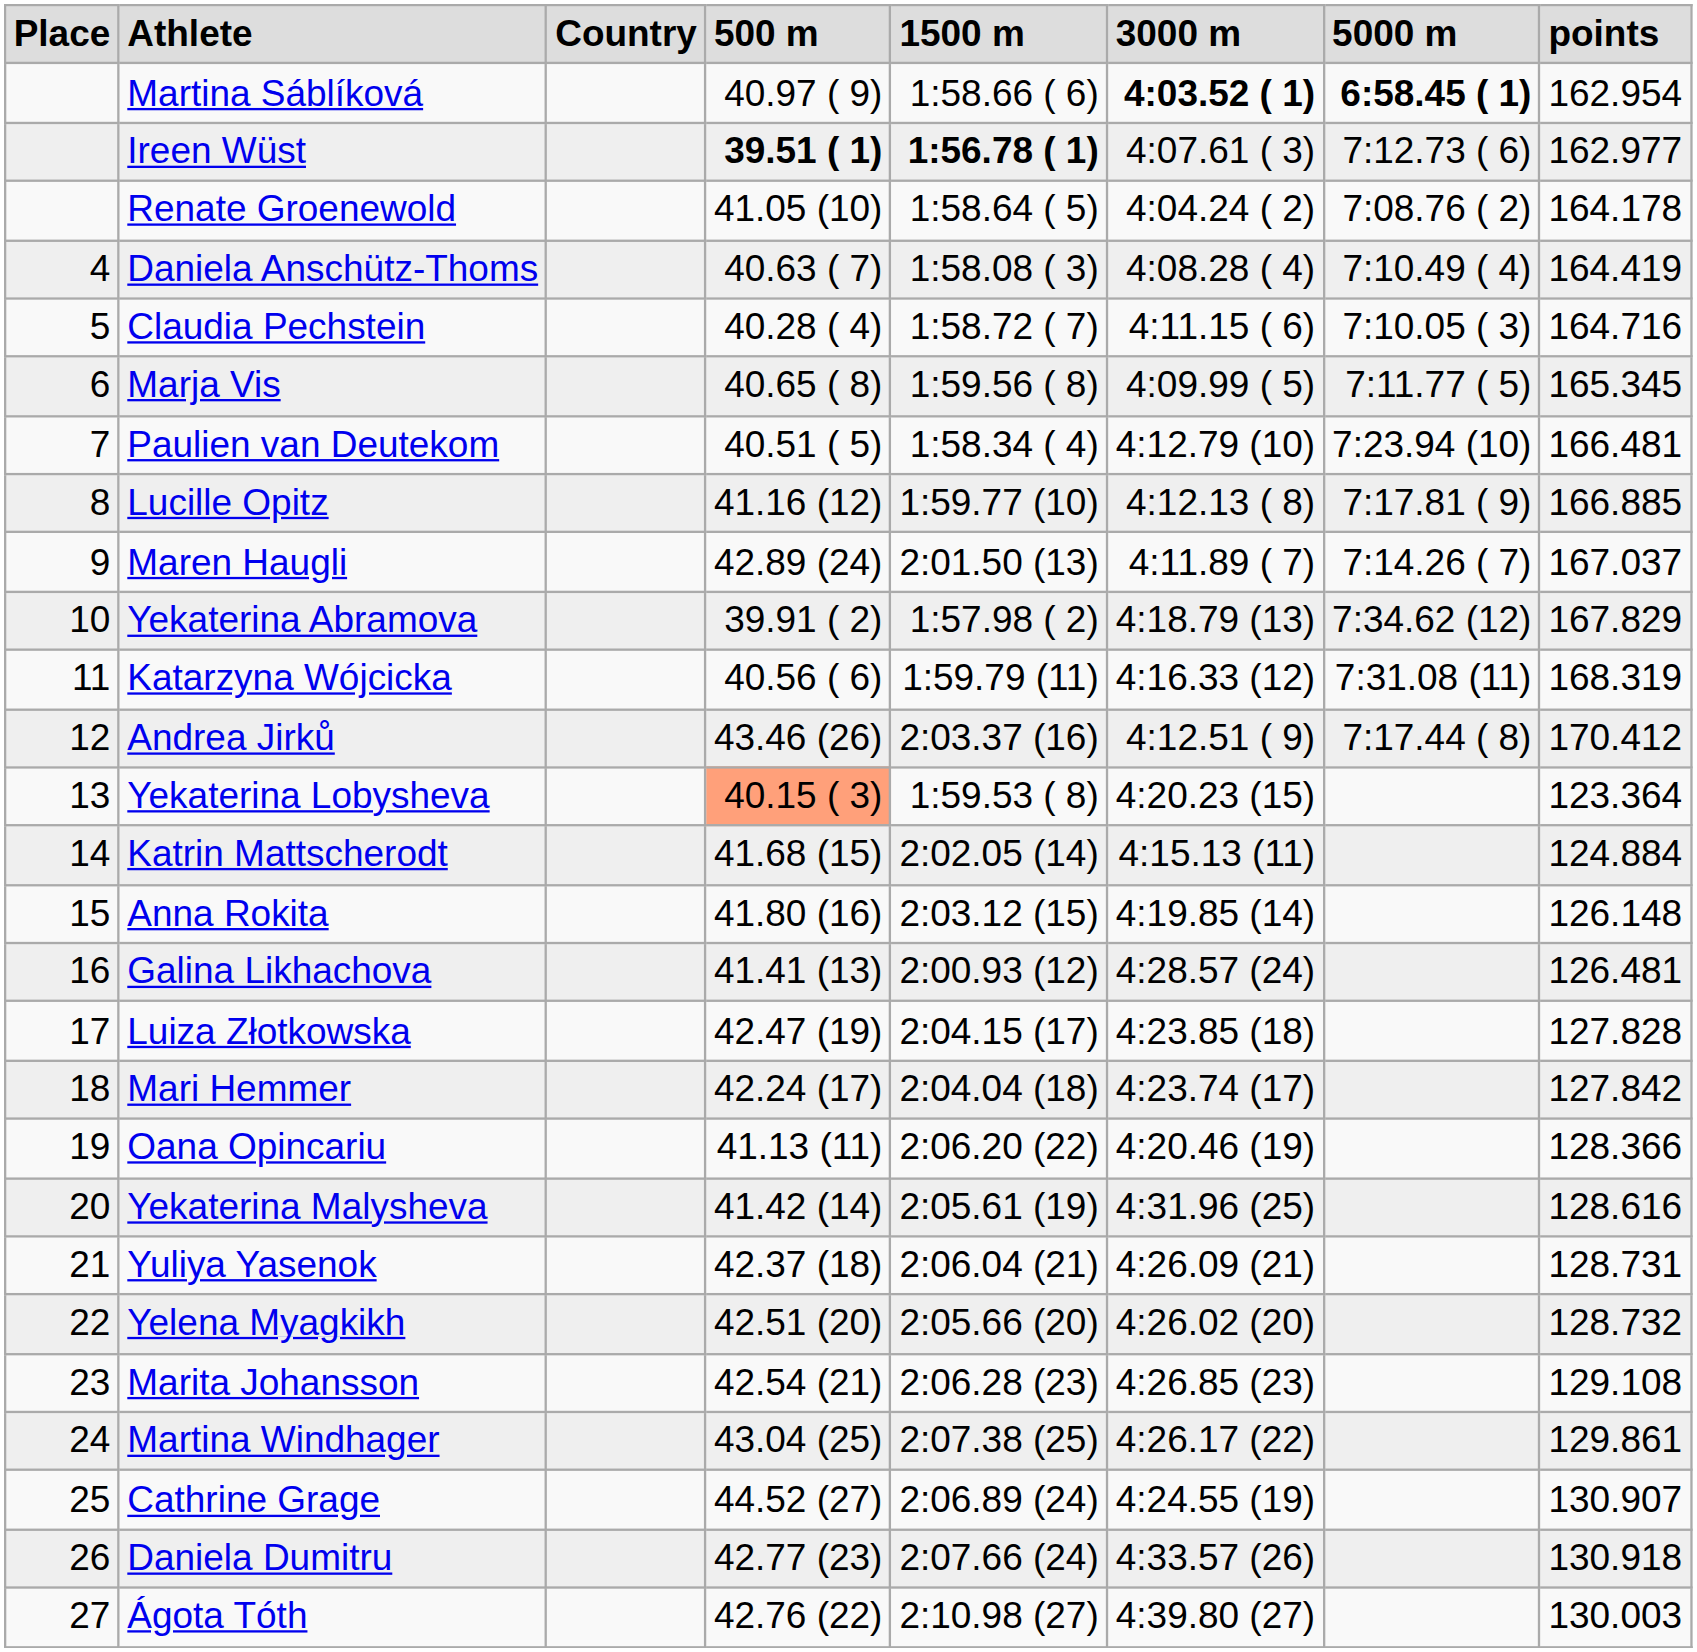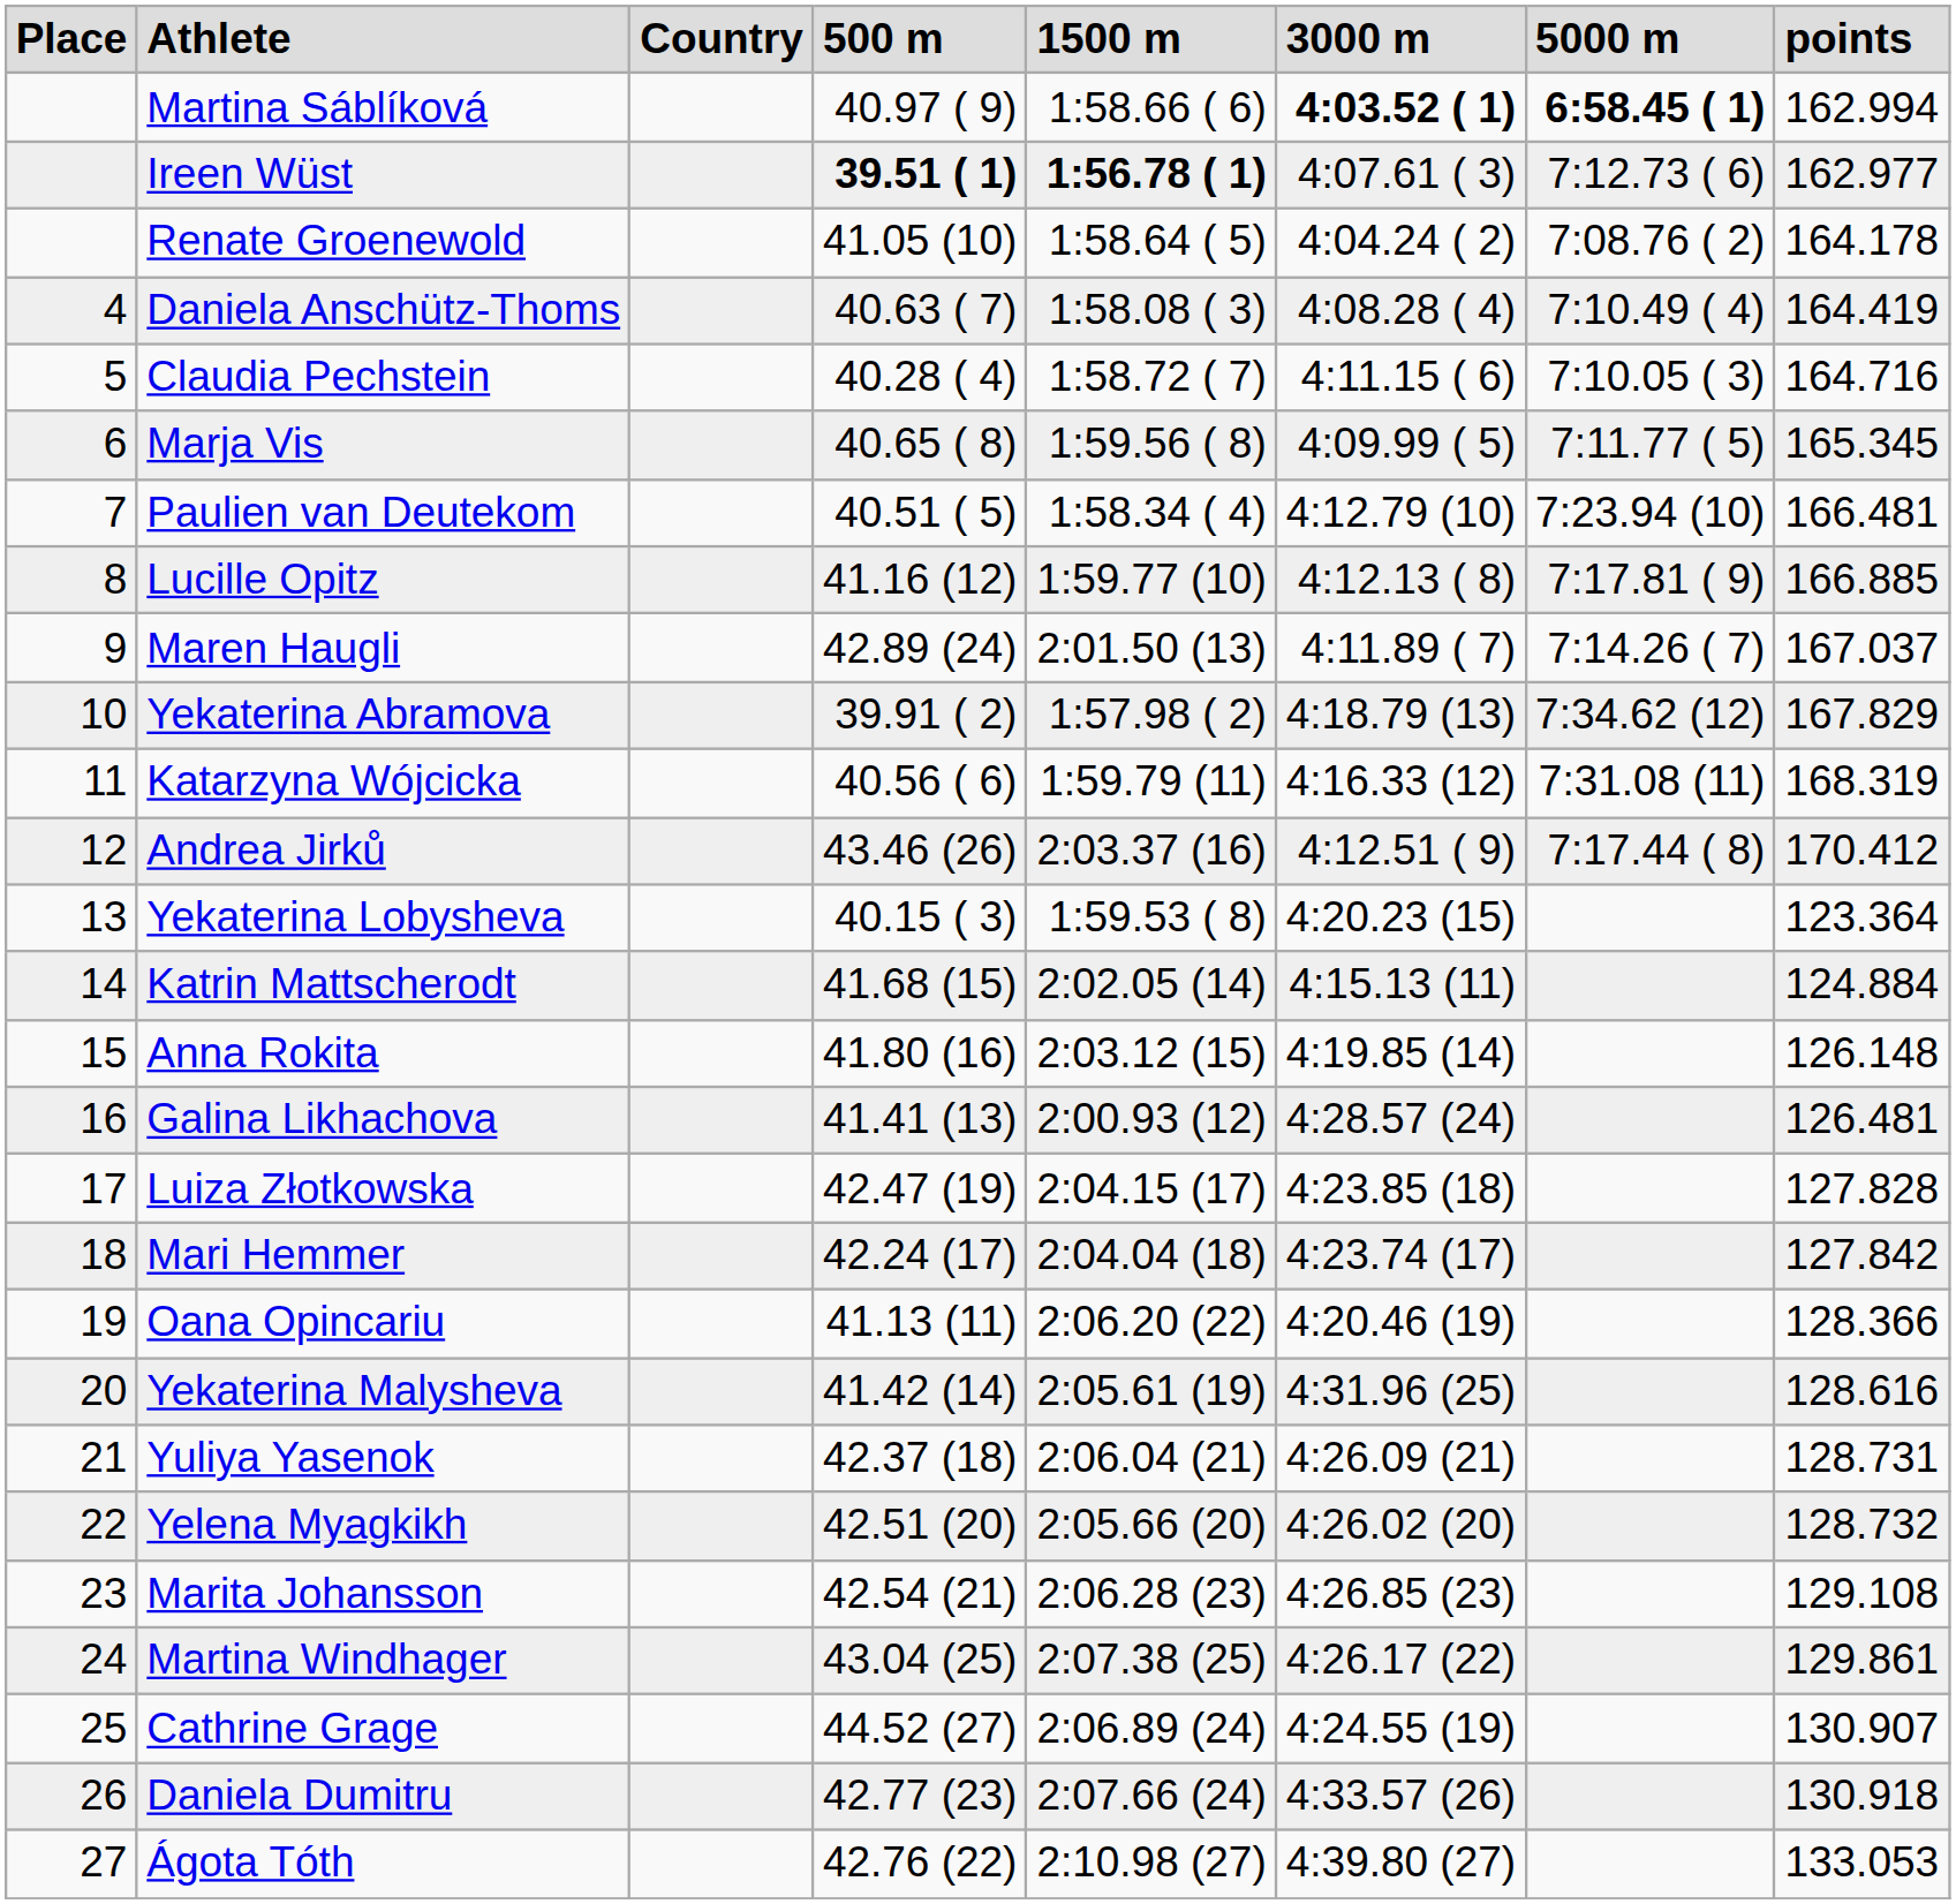 <table class="wikitable" border="1">
 <tr align=left bgcolor=#DDDDDD>
 <td><strong>Place</strong></td>
 <td><strong>Athlete</strong></td>
 <td><strong>Country</strong></td>
 <td><strong>500 m</strong></td>
 <td><strong>1500 m</strong></td>
 <td><strong>3000 m</strong></td>
 <td><strong>5000 m</strong></td>
 <td><strong>points</strong></td>
 </tr>
 <tr align="right">
 <td></td>
 <td align="left"><a href='#'>Martina Sáblíková</a></td>
 <td align="left"></td>
 <td>40.97 ( 9)</td>
 <td>1:58.66 ( 6)</td>
 <td><strong>4:03.52 ( 1)</strong></td>
 <td><strong>6:58.45 ( 1)</strong></td>
-<td>162.954</td>
+<td>162.994</td>
 </tr>
 <tr align="right" bgcolor="#EFEFEF">
 <td></td>
 <td align="left"><a href='#'>Ireen Wüst</a></td>
 <td align="left"></td>
 <td><strong>39.51 ( 1)</strong></td>
 <td><strong>1:56.78 ( 1)</strong></td>
 <td>4:07.61 ( 3)</td>
 <td>7:12.73 ( 6)</td>
 <td>162.977</td>
 </tr>
 <tr align="right">
 <td></td>
 <td align="left"><a href='#'>Renate Groenewold</a></td>
 <td align="left"></td>
 <td>41.05 (10)</td>
 <td>1:58.64 ( 5)</td>
 <td>4:04.24 ( 2)</td>
 <td>7:08.76 ( 2)</td>
 <td>164.178</td>
 </tr>
 <tr align="right" bgcolor="#EFEFEF">
 <td>4</td>
 <td align="left"><a href='#'>Daniela Anschütz-Thoms</a></td>
 <td align="left"></td>
 <td>40.63 ( 7)</td>
 <td>1:58.08 ( 3)</td>
 <td>4:08.28 ( 4)</td>
 <td>7:10.49 ( 4)</td>
 <td>164.419</td>
 </tr>
 <tr align="right">
 <td>5</td>
 <td align="left"><a href='#'>Claudia Pechstein</a></td>
 <td align="left"></td>
 <td>40.28 ( 4)</td>
 <td>1:58.72 ( 7)</td>
 <td>4:11.15 ( 6)</td>
 <td>7:10.05 ( 3)</td>
 <td>164.716</td>
 </tr>
 <tr align="right" bgcolor="#EFEFEF">
 <td>6</td>
 <td align="left"><a href='#'>Marja Vis</a></td>
 <td align="left"></td>
 <td>40.65 ( 8)</td>
 <td>1:59.56 ( 8)</td>
 <td>4:09.99 ( 5)</td>
 <td>7:11.77 ( 5)</td>
 <td>165.345</td>
 </tr>
 <tr align="right">
 <td>7</td>
 <td align="left"><a href='#'>Paulien van Deutekom</a></td>
 <td align="left"></td>
 <td>40.51 ( 5)</td>
 <td>1:58.34 ( 4)</td>
 <td>4:12.79 (10)</td>
 <td>7:23.94 (10)</td>
 <td>166.481</td>
 </tr>
 <tr align="right" bgcolor="#EFEFEF">
 <td>8</td>
 <td align="left"><a href='#'>Lucille Opitz</a></td>
 <td align="left"></td>
 <td>41.16 (12)</td>
 <td>1:59.77 (10)</td>
 <td>4:12.13 ( 8)</td>
 <td>7:17.81 ( 9)</td>
 <td>166.885</td>
 </tr>
 <tr align="right">
 <td>9</td>
 <td align="left"><a href='#'>Maren Haugli</a></td>
 <td align="left"></td>
 <td>42.89 (24)</td>
 <td>2:01.50 (13)</td>
 <td>4:11.89 ( 7)</td>
 <td>7:14.26 ( 7)</td>
 <td>167.037</td>
 </tr>
 <tr align="right" bgcolor="#EFEFEF">
 <td>10</td>
 <td align="left"><a href='#'>Yekaterina Abramova</a></td>
 <td align="left"></td>
 <td>39.91 ( 2)</td>
 <td>1:57.98 ( 2)</td>
 <td>4:18.79 (13)</td>
 <td>7:34.62 (12)</td>
 <td>167.829</td>
 </tr>
 <tr align="right">
 <td>11</td>
 <td align="left"><a href='#'>Katarzyna Wójcicka</a></td>
 <td align="left"></td>
 <td>40.56 ( 6)</td>
 <td>1:59.79 (11)</td>
 <td>4:16.33 (12)</td>
 <td>7:31.08 (11)</td>
 <td>168.319</td>
 </tr>
 <tr align="right" bgcolor="#EFEFEF">
 <td>12</td>
 <td align="left"><a href='#'>Andrea Jirků</a></td>
 <td align="left"></td>
 <td>43.46 (26)</td>
 <td>2:03.37 (16)</td>
 <td>4:12.51 ( 9)</td>
 <td>7:17.44 ( 8)</td>
 <td>170.412</td>
 </tr>
 <tr align="right">
 <td>13</td>
 <td align="left"><a href='#'>Yekaterina Lobysheva</a></td>
 <td align="left"></td>
-<td style="background: lightsalmon;">40.15 ( 3)</td>
+<td>40.15 ( 3)</td>
 <td>1:59.53 ( 8)</td>
 <td>4:20.23 (15)</td>
 <td></td>
 <td>123.364</td>
 </tr>
 <tr align="right" bgcolor="#EFEFEF">
 <td>14</td>
 <td align="left"><a href='#'>Katrin Mattscherodt</a></td>
 <td align="left"></td>
 <td>41.68 (15)</td>
 <td>2:02.05 (14)</td>
 <td>4:15.13 (11)</td>
 <td></td>
 <td>124.884</td>
 </tr>
 <tr align="right">
 <td>15</td>
 <td align="left"><a href='#'>Anna Rokita</a></td>
 <td align="left"></td>
 <td>41.80 (16)</td>
 <td>2:03.12 (15)</td>
 <td>4:19.85 (14)</td>
 <td></td>
 <td>126.148</td>
 </tr>
 <tr align="right" bgcolor="#EFEFEF">
 <td>16</td>
 <td align="left"><a href='#'>Galina Likhachova</a></td>
 <td align="left"></td>
 <td>41.41 (13)</td>
 <td>2:00.93 (12)</td>
 <td>4:28.57 (24)</td>
 <td></td>
 <td>126.481</td>
 </tr>
 <tr align="right">
 <td>17</td>
 <td align="left"><a href='#'>Luiza Złotkowska</a></td>
 <td align="left"></td>
 <td>42.47 (19)</td>
 <td>2:04.15 (17)</td>
 <td>4:23.85 (18)</td>
 <td></td>
 <td>127.828</td>
 </tr>
 <tr align="right" bgcolor="#EFEFEF">
 <td>18</td>
 <td align="left"><a href='#'>Mari Hemmer</a></td>
 <td align="left"></td>
 <td>42.24 (17)</td>
 <td>2:04.04 (18)</td>
 <td>4:23.74 (17)</td>
 <td></td>
 <td>127.842</td>
 </tr>
 <tr align="right">
 <td>19</td>
 <td align="left"><a href='#'>Oana Opincariu</a></td>
 <td align="left"></td>
 <td>41.13 (11)</td>
 <td>2:06.20 (22)</td>
 <td>4:20.46 (19)</td>
 <td></td>
 <td>128.366</td>
 </tr>
 <tr align="right" bgcolor="#EFEFEF">
 <td>20</td>
 <td align="left"><a href='#'>Yekaterina Malysheva</a></td>
 <td align="left"></td>
 <td>41.42 (14)</td>
 <td>2:05.61 (19)</td>
 <td>4:31.96 (25)</td>
 <td></td>
 <td>128.616</td>
 </tr>
 <tr align="right">
 <td>21</td>
 <td align="left"><a href='#'>Yuliya Yasenok</a></td>
 <td align="left"></td>
 <td>42.37 (18)</td>
 <td>2:06.04 (21)</td>
 <td>4:26.09 (21)</td>
 <td></td>
 <td>128.731</td>
 </tr>
 <tr align="right" bgcolor="#EFEFEF">
 <td>22</td>
 <td align="left"><a href='#'>Yelena Myagkikh</a></td>
 <td align="left"></td>
 <td>42.51 (20)</td>
 <td>2:05.66 (20)</td>
 <td>4:26.02 (20)</td>
 <td></td>
 <td>128.732</td>
 </tr>
 <tr align="right">
 <td>23</td>
 <td align="left"><a href='#'>Marita Johansson</a></td>
 <td align="left"></td>
 <td>42.54 (21)</td>
 <td>2:06.28 (23)</td>
 <td>4:26.85 (23)</td>
 <td></td>
 <td>129.108</td>
 </tr>
 <tr align="right" bgcolor="#EFEFEF">
 <td>24</td>
 <td align="left"><a href='#'>Martina Windhager</a></td>
 <td align="left"></td>
 <td>43.04 (25)</td>
 <td>2:07.38 (25)</td>
 <td>4:26.17 (22)</td>
 <td></td>
 <td>129.861</td>
 </tr>
 <tr align="right">
 <td>25</td>
 <td align="left"><a href='#'>Cathrine Grage</a></td>
 <td align="left"></td>
 <td>44.52 (27)</td>
 <td>2:06.89 (24)</td>
 <td>4:24.55 (19)</td>
 <td></td>
 <td>130.907</td>
 </tr>
 <tr align="right" bgcolor="#EFEFEF">
 <td>26</td>
 <td align="left"><a href='#'>Daniela Dumitru</a></td>
 <td align="left"></td>
 <td>42.77 (23)</td>
 <td>2:07.66 (24)</td>
 <td>4:33.57 (26)</td>
 <td></td>
 <td>130.918</td>
 </tr>
 <tr align="right">
 <td>27</td>
 <td align="left"><a href='#'>Ágota Tóth</a></td>
 <td align="left"></td>
 <td>42.76 (22)</td>
 <td>2:10.98 (27)</td>
 <td>4:39.80 (27)</td>
 <td></td>
-<td>130.003</td>
+<td>133.053</td>
 </tr>
 <tr>
 </tr>
 </table>
